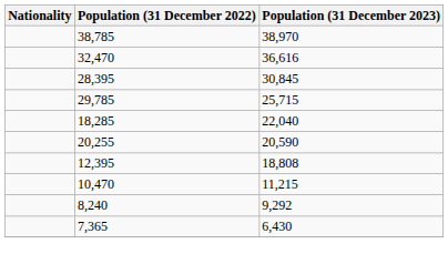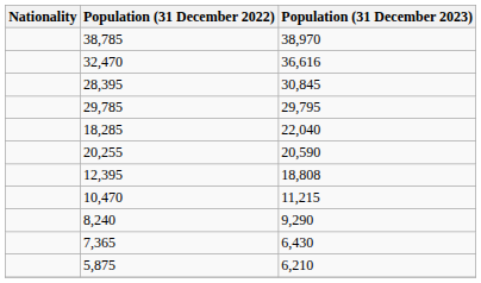 <table class="wikitable">
 <tr>
 <th>Nationality</th>
 <th>Population (31 December 2022)</th>
 <th>Population (31 December 2023)</th>
 </tr>
 <tr>
 <td></td>
 <td>38,785</td>
 <td>38,970</td>
 </tr>
 <tr>
 <td></td>
 <td>32,470</td>
 <td>36,616</td>
 </tr>
 <tr>
 <td></td>
 <td>28,395</td>
 <td>30,845</td>
 </tr>
 <tr>
 <td></td>
 <td>29,785</td>
-<td>25,715</td>
+<td>29,795</td>
 </tr>
 <tr>
 <td></td>
 <td>18,285</td>
 <td>22,040</td>
 </tr>
 <tr>
 <td></td>
 <td>20,255</td>
 <td>20,590</td>
 </tr>
 <tr>
 <td></td>
 <td>12,395</td>
 <td>18,808</td>
 </tr>
 <tr>
 <td></td>
 <td>10,470</td>
 <td>11,215</td>
 </tr>
 <tr>
 <td></td>
 <td>8,240</td>
-<td>9,292</td>
+<td>9,290</td>
 </tr>
 <tr>
 <td></td>
 <td>7,365</td>
 <td>6,430</td>
 </tr>
 <tr>
+<td></td>
+<td>5,875</td>
+<td>6,210</td>
+</tr>
+<tr>
 </tr>
 </table>
